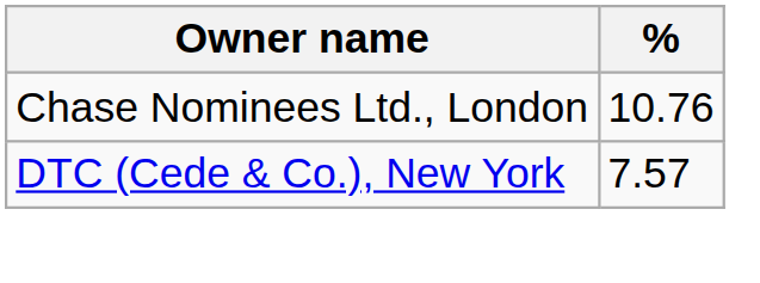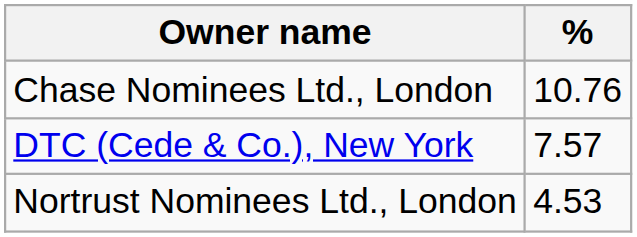 <table class="wikitable">
 <tr>
 <th>Owner name</th>
 <th>%</th>
 </tr>
 <tr>
 <td>Chase Nominees Ltd., London</td>
 <td>10.76</td>
 </tr>
 <tr>
 <td><a href='#'>DTC (Cede & Co.), New York</a></td>
 <td>7.57</td>
 </tr>
+<tr>
+<td>Nortrust Nominees Ltd., London</td>
+<td>4.53</td>
+</tr>
 </table>
